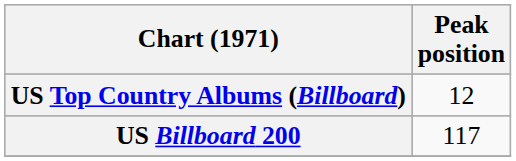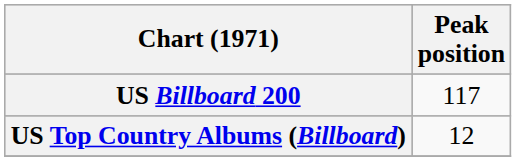 <table class="wikitable plainrowheaders" style="text-align:center">
 <tr>
 <th scope="col">Chart (1971)</th>
 <th scope="col">Peak<br>position</th>
 </tr>
 <tr>
+<th scope="row">US <a href='#'><em>Billboard</em> 200</a></th>
+<td align="center">117</td>
+</tr>
+<tr>
 <th scope="row">US <a href='#'>Top Country Albums</a> (<em><a href='#'>Billboard</a></em>)</th>
 <td align="center">12</td>
 </tr>
 <tr>
-<th scope="row">US <a href='#'><em>Billboard</em> 200</a></th>
-<td align="center">117</td>
-</tr>
-<tr>
 </tr>
 </table>
